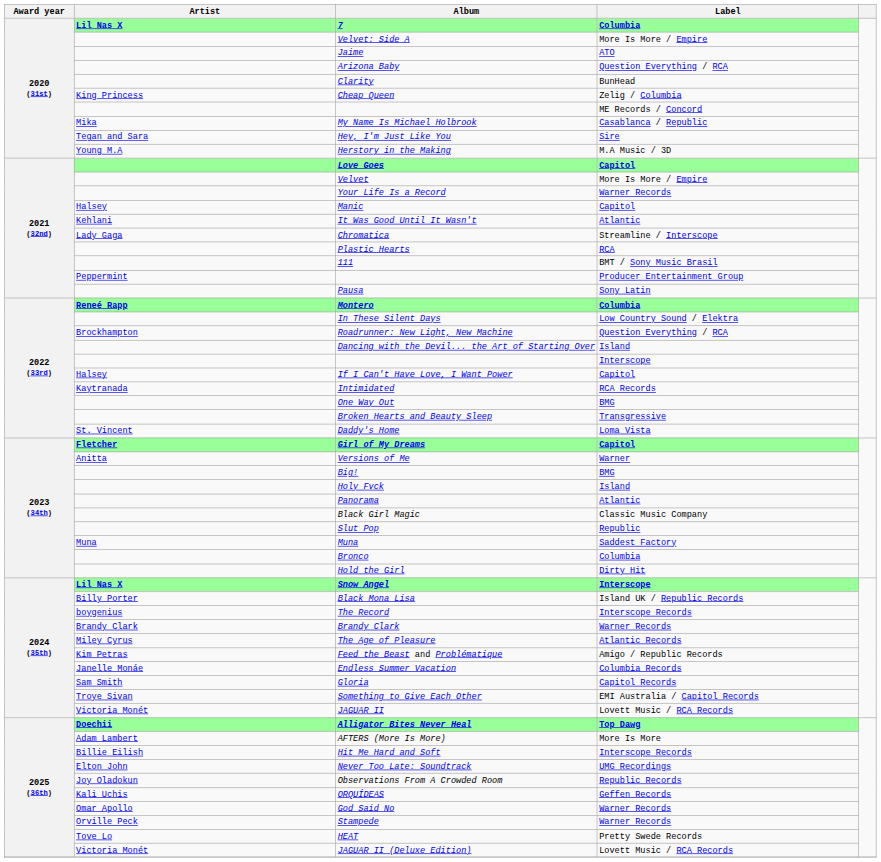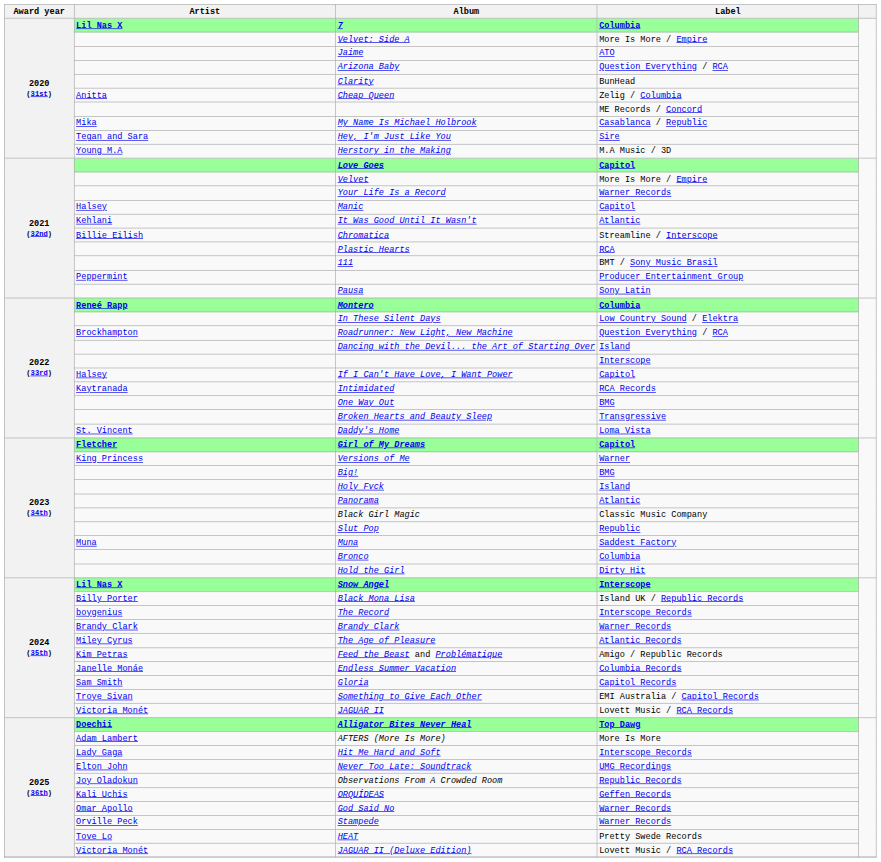 <table class="wikitable sortable">
 <tr>
 <th scope="col" style="width:8%">Award year</th>
 <th scope="col" style="width:30%">Artist</th>
 <th scope="col" style="width:30%">Album</th>
 <th scope="col" style="width:30%">Label</th>
 <th scope="col" style="width:2%" class="unsortable"></th>
 </tr>
 <tr>
 <th rowspan="10" scope="rowgroup" style="text-align:center">2020<br><small>(<a href='#'>31st</a>)</small></th>
 <td style="background:#99ff99;"><strong><a href='#'>Lil Nas X</a> </strong></td>
 <td style="background:#99ff99;"><strong><em><a href='#'>7</a></em></strong></td>
 <td style="background:#99ff99;"><strong><a href='#'>Columbia</a></strong></td>
 <td rowspan="10" align="center"><br></td>
 </tr>
 <tr>
 <td></td>
 <td><em><a href='#'>Velvet: Side A</a></em></td>
 <td>More Is More / <a href='#'>Empire</a></td>
 </tr>
 <tr>
 <td></td>
 <td><em><a href='#'>Jaime</a></em></td>
 <td><a href='#'>ATO</a></td>
 </tr>
 <tr>
 <td></td>
 <td><em><a href='#'>Arizona Baby</a></em></td>
 <td><a href='#'>Question Everything</a> / <a href='#'>RCA</a></td>
 </tr>
 <tr>
 <td></td>
 <td><em><a href='#'>Clarity</a></em></td>
 <td>BunHead</td>
 </tr>
 <tr>
-<td><a href='#'>King Princess</a></td>
+<td><a href='#'>Anitta</a></td>
 <td><em><a href='#'>Cheap Queen</a></em></td>
 <td>Zelig / <a href='#'>Columbia</a></td>
 </tr>
 <tr>
 <td></td>
 <td><em></em></td>
 <td>ME Records / <a href='#'>Concord</a></td>
 </tr>
 <tr>
 <td><a href='#'>Mika</a></td>
 <td><em><a href='#'>My Name Is Michael Holbrook</a></em></td>
 <td><a href='#'>Casablanca</a> / <a href='#'>Republic</a></td>
 </tr>
 <tr>
 <td><a href='#'>Tegan and Sara</a></td>
 <td><em><a href='#'>Hey, I'm Just Like You</a></em></td>
 <td><a href='#'>Sire</a></td>
 </tr>
 <tr>
 <td><a href='#'>Young M.A</a></td>
 <td><em><a href='#'>Herstory in the Making</a></em></td>
 <td>M.A Music / 3D</td>
 </tr>
 <tr>
 <th rowspan="10" scope="rowgroup" style="text-align:center">2021<br><small>(<a href='#'>32nd</a>)</small></th>
 <td style="background:#99ff99;"><strong></strong> </td>
 <td style="background:#99ff99;"><strong><em><a href='#'>Love Goes</a></em></strong></td>
 <td style="background:#99ff99;"><strong><a href='#'>Capitol</a></strong></td>
 <td rowspan="10" align="center"><br></td>
 </tr>
 <tr>
 <td></td>
 <td><em><a href='#'>Velvet</a></em></td>
 <td>More Is More / <a href='#'>Empire</a></td>
 </tr>
 <tr>
 <td></td>
 <td><em><a href='#'>Your Life Is a Record</a></em></td>
 <td><a href='#'>Warner Records</a></td>
 </tr>
 <tr>
 <td><a href='#'>Halsey</a></td>
 <td><em><a href='#'>Manic</a></em></td>
 <td><a href='#'>Capitol</a></td>
 </tr>
 <tr>
 <td><a href='#'>Kehlani</a></td>
 <td><em><a href='#'>It Was Good Until It Wasn't</a></em></td>
 <td><a href='#'>Atlantic</a></td>
 </tr>
 <tr>
-<td><a href='#'>Lady Gaga</a></td>
+<td><a href='#'>Billie Eilish</a></td>
 <td><em><a href='#'>Chromatica</a></em></td>
 <td>Streamline / <a href='#'>Interscope</a></td>
 </tr>
 <tr>
 <td></td>
 <td><em><a href='#'>Plastic Hearts</a></em></td>
 <td><a href='#'>RCA</a></td>
 </tr>
 <tr>
 <td></td>
 <td><em><a href='#'>111</a></em></td>
 <td>BMT / <a href='#'>Sony Music Brasil</a></td>
 </tr>
 <tr>
 <td><a href='#'>Peppermint</a></td>
 <td><em></em></td>
 <td><a href='#'>Producer Entertainment Group</a></td>
 </tr>
 <tr>
 <td></td>
 <td><em><a href='#'>Pausa</a></em></td>
 <td><a href='#'>Sony Latin</a></td>
 </tr>
 <tr>
 <th rowspan="10" scope="rowgroup" style="text-align:center">2022<br><small>(<a href='#'>33rd</a>)</small></th>
 <td style="background:#99ff99;"><strong><a href='#'>Reneé Rapp</a> </strong></td>
 <td style="background:#99ff99;"><strong><em><a href='#'>Montero</a></em></strong></td>
 <td style="background:#99ff99;"><strong><a href='#'>Columbia</a></strong></td>
 <td rowspan="10" align="center"><br></td>
 </tr>
 <tr>
 <td></td>
 <td><em><a href='#'>In These Silent Days</a></em></td>
 <td><a href='#'>Low Country Sound</a> / <a href='#'>Elektra</a></td>
 </tr>
 <tr>
 <td><a href='#'>Brockhampton</a></td>
 <td><em><a href='#'>Roadrunner: New Light, New Machine</a></em></td>
 <td><a href='#'>Question Everything</a> / <a href='#'>RCA</a></td>
 </tr>
 <tr>
 <td></td>
 <td><em><a href='#'>Dancing with the Devil... the Art of Starting Over</a></em></td>
 <td><a href='#'>Island</a></td>
 </tr>
 <tr>
 <td></td>
 <td><em></em></td>
 <td><a href='#'>Interscope</a></td>
 </tr>
 <tr>
 <td><a href='#'>Halsey</a></td>
 <td><em><a href='#'>If I Can't Have Love, I Want Power</a></em></td>
 <td><a href='#'>Capitol</a></td>
 </tr>
 <tr>
 <td><a href='#'>Kaytranada</a></td>
 <td><em><a href='#'>Intimidated</a></em></td>
 <td><a href='#'>RCA Records</a></td>
 </tr>
 <tr>
 <td></td>
 <td><em><a href='#'>One Way Out</a></em></td>
 <td><a href='#'>BMG</a></td>
 </tr>
 <tr>
 <td></td>
 <td><em><a href='#'>Broken Hearts and Beauty Sleep</a></em></td>
 <td><a href='#'>Transgressive</a></td>
 </tr>
 <tr>
 <td><a href='#'>St. Vincent</a></td>
 <td><em><a href='#'>Daddy's Home</a></em></td>
 <td><a href='#'>Loma Vista</a></td>
 </tr>
 <tr>
 <th rowspan="10" scope="rowgroup" style="text-align:center">2023<br><small>(<a href='#'>34th</a>)</small></th>
 <td style="background:#99ff99;"><strong><a href='#'>Fletcher</a> </strong></td>
 <td style="background:#99ff99;"><strong><em><a href='#'>Girl of My Dreams</a></em></strong></td>
 <td style="background:#99ff99;"><strong><a href='#'>Capitol</a></strong></td>
 <td rowspan="10" align="center"><br></td>
 </tr>
 <tr>
-<td><a href='#'>Anitta</a></td>
+<td><a href='#'>King Princess</a></td>
 <td><em><a href='#'>Versions of Me</a></em></td>
 <td><a href='#'>Warner</a></td>
 </tr>
 <tr>
 <td></td>
 <td><em><a href='#'>Big!</a></em></td>
 <td><a href='#'>BMG</a></td>
 </tr>
 <tr>
 <td></td>
 <td><em><a href='#'>Holy Fvck</a></em></td>
 <td><a href='#'>Island</a></td>
 </tr>
 <tr>
 <td></td>
 <td><em><a href='#'>Panorama</a></em></td>
 <td><a href='#'>Atlantic</a></td>
 </tr>
 <tr>
 <td></td>
 <td><em>Black Girl Magic</em></td>
 <td>Classic Music Company</td>
 </tr>
 <tr>
 <td></td>
 <td><em><a href='#'>Slut Pop</a></em></td>
 <td><a href='#'>Republic</a></td>
 </tr>
 <tr>
 <td><a href='#'>Muna</a></td>
 <td><em><a href='#'>Muna</a></em></td>
 <td><a href='#'>Saddest Factory</a></td>
 </tr>
 <tr>
 <td></td>
 <td><em><a href='#'>Bronco</a></em></td>
 <td><a href='#'>Columbia</a></td>
 </tr>
 <tr>
 <td></td>
 <td><em><a href='#'>Hold the Girl</a></em></td>
 <td><a href='#'>Dirty Hit</a></td>
 </tr>
 <tr>
 <th rowspan="10" scope="rowgroup" style="text-align:center">2024<br><small>(<a href='#'>35th</a>)</small></th>
 <td style="background:#99ff99;"><strong><a href='#'>Lil Nas X</a> </strong></td>
 <td style="background:#99ff99;"><strong><em><a href='#'>Snow Angel</a></em></strong></td>
 <td style="background:#99ff99;"><strong><a href='#'>Interscope</a></strong></td>
 <td rowspan="10" align="center"></td>
 </tr>
 <tr>
 <td><a href='#'>Billy Porter</a></td>
 <td><em><a href='#'>Black Mona Lisa</a></em></td>
 <td>Island UK / <a href='#'>Republic Records</a></td>
 </tr>
 <tr>
 <td><a href='#'>boygenius</a></td>
 <td><em><a href='#'>The Record</a></em></td>
 <td><a href='#'>Interscope Records</a></td>
 </tr>
 <tr>
 <td><a href='#'>Brandy Clark</a></td>
 <td><em><a href='#'>Brandy Clark</a></em></td>
 <td><a href='#'>Warner Records</a></td>
 </tr>
 <tr>
 <td><a href='#'>Miley Cyrus</a></td>
 <td><em><a href='#'>The Age of Pleasure</a></em></td>
 <td><a href='#'>Atlantic Records</a></td>
 </tr>
 <tr>
 <td><a href='#'>Kim Petras</a></td>
 <td><em><a href='#'>Feed the Beast</a></em> and <em><a href='#'>Problématique</a></em></td>
 <td>Amigo / Republic Records</td>
 </tr>
 <tr>
 <td><a href='#'>Janelle Monáe</a></td>
 <td><em><a href='#'>Endless Summer Vacation</a></em></td>
 <td><a href='#'>Columbia Records</a></td>
 </tr>
 <tr>
 <td><a href='#'>Sam Smith</a></td>
 <td><em><a href='#'>Gloria</a></em></td>
 <td><a href='#'>Capitol Records</a></td>
 </tr>
 <tr>
 <td><a href='#'>Troye Sivan</a></td>
 <td><em><a href='#'>Something to Give Each Other</a></em></td>
 <td>EMI Australia / <a href='#'>Capitol Records</a></td>
 </tr>
 <tr>
 <td><a href='#'>Victoria Monét</a></td>
 <td><em><a href='#'>JAGUAR II</a></em></td>
 <td>Lovett Music / <a href='#'>RCA Records</a></td>
 </tr>
 <tr>
 <th rowspan="10" scope="rowgroup" style="text-align:center">2025<br><small>(<a href='#'>36th</a>)</small></th>
 <td style="background:#99ff99;"><strong><a href='#'>Doechii</a> </strong></td>
 <td style="background:#99ff99;"><strong><em><a href='#'>Alligator Bites Never Heal</a></em></strong></td>
 <td style="background:#99ff99;"><strong><a href='#'>Top Dawg</a></strong></td>
 <td rowspan="10" align="center"></td>
 </tr>
 <tr>
 <td><a href='#'>Adam Lambert</a></td>
 <td><em>AFTERS (More Is More)</em></td>
 <td>More Is More</td>
 </tr>
 <tr>
-<td><a href='#'>Billie Eilish</a></td>
+<td><a href='#'>Lady Gaga</a></td>
 <td><em><a href='#'>Hit Me Hard and Soft</a></em></td>
 <td><a href='#'>Interscope Records</a></td>
 </tr>
 <tr>
 <td><a href='#'>Elton John</a></td>
 <td><em><a href='#'>Never Too Late: Soundtrack</a></em></td>
 <td><a href='#'>UMG Recordings</a></td>
 </tr>
 <tr>
 <td><a href='#'>Joy Oladokun</a></td>
 <td><em>Observations From A Crowded Room</em></td>
 <td><a href='#'>Republic Records</a></td>
 </tr>
 <tr>
 <td><a href='#'>Kali Uchis</a></td>
 <td><em><a href='#'>ORQUÍDEAS</a></em></td>
 <td><a href='#'>Geffen Records</a></td>
 </tr>
 <tr>
 <td><a href='#'>Omar Apollo</a></td>
 <td><em><a href='#'>God Said No</a></em></td>
 <td><a href='#'>Warner Records</a></td>
 </tr>
 <tr>
 <td><a href='#'>Orville Peck</a></td>
 <td><em><a href='#'>Stampede</a></em></td>
 <td><a href='#'>Warner Records</a></td>
 </tr>
 <tr>
 <td><a href='#'>Tove Lo</a></td>
 <td><em><a href='#'>HEAT</a></em></td>
 <td>Pretty Swede Records</td>
 </tr>
 <tr>
 <td><a href='#'>Victoria Monét</a></td>
 <td><em><a href='#'>JAGUAR II (Deluxe Edition)</a></em></td>
 <td>Lovett Music / <a href='#'>RCA Records</a></td>
 </tr>
 <tr>
 </tr>
 </table>
